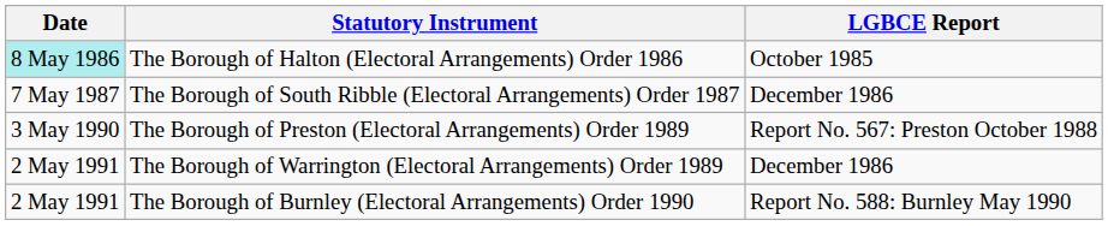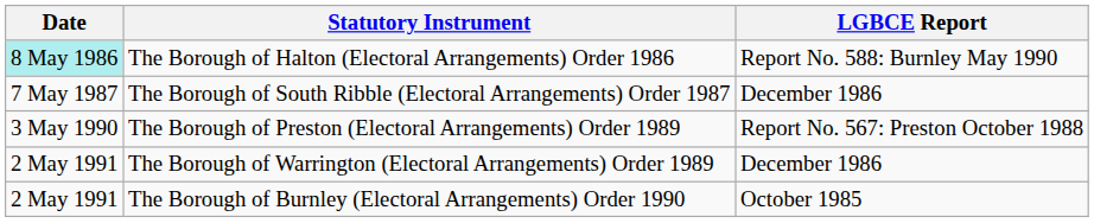 <table class="wikitable sortable">
 <tr>
 <th>Date</th>
 <th><a href='#'>Statutory Instrument</a></th>
 <th><a href='#'>LGBCE</a> Report</th>
 </tr>
 <tr>
 <td style="background: paleturquoise;">8 May 1986</td>
 <td>The Borough of Halton (Electoral Arrangements) Order 1986</td>
-<td> October 1985</td>
+<td>Report No. 588: Burnley May 1990</td>
 </tr>
 <tr>
 <td>7 May 1987</td>
 <td>The Borough of South Ribble (Electoral Arrangements) Order 1987</td>
 <td> December 1986</td>
 </tr>
 <tr>
 <td>3 May 1990</td>
 <td>The Borough of Preston (Electoral Arrangements) Order 1989</td>
 <td>Report No. 567: Preston October 1988</td>
 </tr>
 <tr>
 <td>2 May 1991</td>
 <td>The Borough of Warrington (Electoral Arrangements) Order 1989</td>
 <td> December 1986</td>
 </tr>
 <tr>
 <td>2 May 1991</td>
 <td>The Borough of Burnley (Electoral Arrangements) Order 1990</td>
-<td>Report No. 588: Burnley May 1990</td>
+<td> October 1985</td>
 </tr>
 </table>
